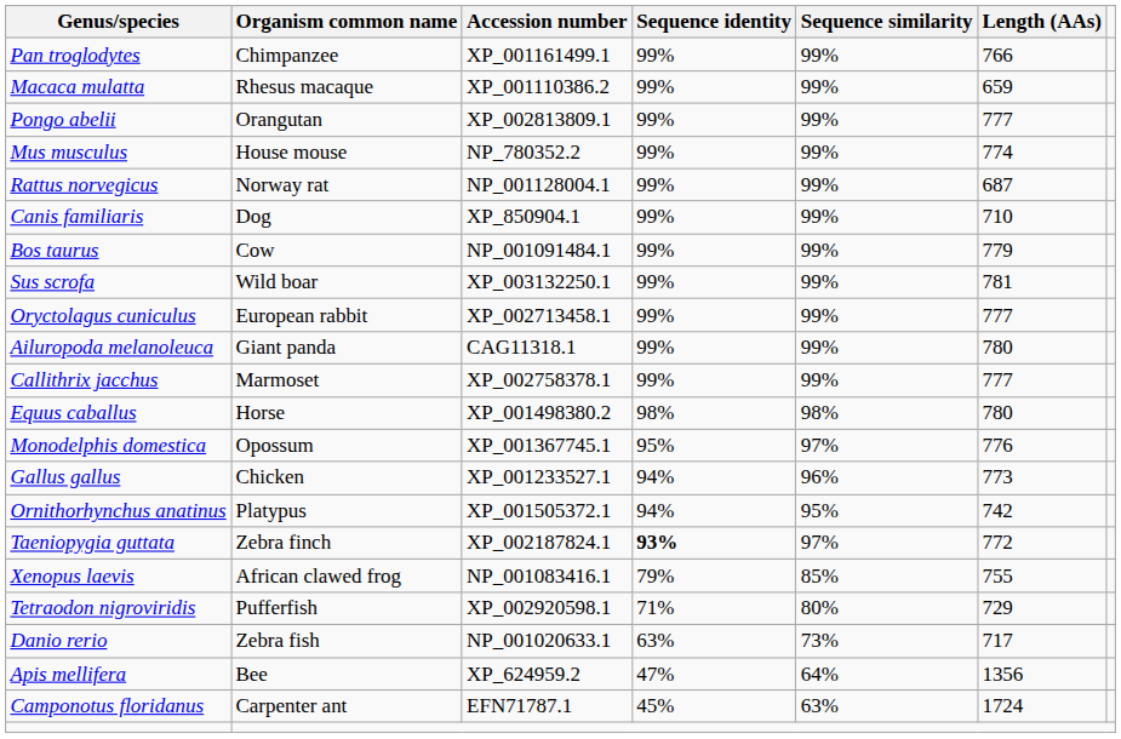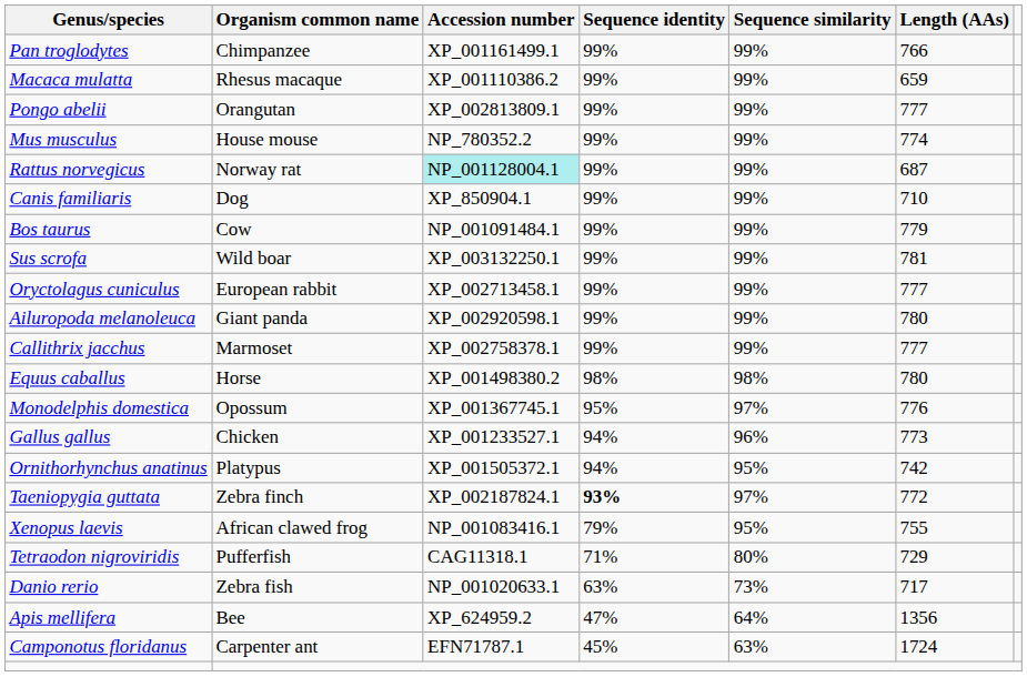 <table class="wikitable">
 <tr>
 <th>Genus/species</th>
 <th>Organism common name</th>
 <th>Accession number</th>
 <th>Sequence identity</th>
 <th>Sequence similarity</th>
 <th>Length (AAs)</th>
 </tr>
 <tr>
 <td><em><a href='#'>Pan troglodytes</a></em></td>
 <td>Chimpanzee</td>
 <td>XP_001161499.1</td>
 <td>99%</td>
 <td>99%</td>
 <td>766</td>
 <td></td>
 </tr>
 <tr>
 <td><em><a href='#'>Macaca mulatta</a></em></td>
 <td>Rhesus macaque</td>
 <td>XP_001110386.2</td>
 <td>99%</td>
 <td>99%</td>
 <td>659</td>
 <td></td>
 </tr>
 <tr>
 <td><em><a href='#'>Pongo abelii</a></em></td>
 <td>Orangutan</td>
 <td>XP_002813809.1</td>
 <td>99%</td>
 <td>99%</td>
 <td>777</td>
 <td></td>
 </tr>
 <tr>
 <td><em><a href='#'>Mus musculus</a></em></td>
 <td>House mouse</td>
 <td>NP_780352.2</td>
 <td>99%</td>
 <td>99%</td>
 <td>774</td>
 <td></td>
 </tr>
 <tr>
 <td><em><a href='#'>Rattus norvegicus</a></em></td>
 <td>Norway rat</td>
-<td>NP_001128004.1</td>
+<td style="background: paleturquoise;">NP_001128004.1</td>
 <td>99%</td>
 <td>99%</td>
 <td>687</td>
 <td></td>
 </tr>
 <tr>
 <td><em><a href='#'>Canis familiaris</a></em></td>
 <td>Dog</td>
 <td>XP_850904.1</td>
 <td>99%</td>
 <td>99%</td>
 <td>710</td>
 <td></td>
 </tr>
 <tr>
 <td><em><a href='#'>Bos taurus</a></em></td>
 <td>Cow</td>
 <td>NP_001091484.1</td>
 <td>99%</td>
 <td>99%</td>
 <td>779</td>
 <td></td>
 </tr>
 <tr>
 <td><em><a href='#'>Sus scrofa</a></em></td>
 <td>Wild boar</td>
 <td>XP_003132250.1</td>
 <td>99%</td>
 <td>99%</td>
 <td>781</td>
 <td></td>
 </tr>
 <tr>
 <td><em><a href='#'>Oryctolagus cuniculus</a></em></td>
 <td>European rabbit</td>
 <td>XP_002713458.1</td>
 <td>99%</td>
 <td>99%</td>
 <td>777</td>
 <td></td>
 </tr>
 <tr>
 <td><em><a href='#'>Ailuropoda melanoleuca</a></em></td>
 <td>Giant panda</td>
-<td>CAG11318.1</td>
+<td>XP_002920598.1</td>
 <td>99%</td>
 <td>99%</td>
 <td>780</td>
 <td></td>
 </tr>
 <tr>
 <td><em><a href='#'>Callithrix jacchus</a></em></td>
 <td>Marmoset</td>
 <td>XP_002758378.1</td>
 <td>99%</td>
 <td>99%</td>
 <td>777</td>
 <td></td>
 </tr>
 <tr>
 <td><em><a href='#'>Equus caballus</a></em></td>
 <td>Horse</td>
 <td>XP_001498380.2</td>
 <td>98%</td>
 <td>98%</td>
 <td>780</td>
 <td></td>
 </tr>
 <tr>
 <td><em><a href='#'>Monodelphis domestica</a></em></td>
 <td>Opossum</td>
 <td>XP_001367745.1</td>
 <td>95%</td>
 <td>97%</td>
 <td>776</td>
 <td></td>
 </tr>
 <tr>
 <td><em><a href='#'>Gallus gallus</a></em></td>
 <td>Chicken</td>
 <td>XP_001233527.1</td>
 <td>94%</td>
 <td>96%</td>
 <td>773</td>
 <td></td>
 </tr>
 <tr>
 <td><em><a href='#'>Ornithorhynchus anatinus</a></em></td>
 <td>Platypus</td>
 <td>XP_001505372.1</td>
 <td>94%</td>
 <td>95%</td>
 <td>742</td>
 <td></td>
 </tr>
 <tr>
 <td><em><a href='#'>Taeniopygia guttata</a></em></td>
 <td>Zebra finch</td>
 <td>XP_002187824.1</td>
 <td><strong>93%</strong></td>
 <td>97%</td>
 <td>772</td>
 <td></td>
 </tr>
 <tr>
 <td><em><a href='#'>Xenopus laevis</a></em></td>
 <td>African clawed frog</td>
 <td>NP_001083416.1</td>
 <td>79%</td>
-<td>85%</td>
+<td>95%</td>
 <td>755</td>
 <td></td>
 </tr>
 <tr>
 <td><em><a href='#'>Tetraodon nigroviridis</a></em></td>
 <td>Pufferfish</td>
-<td>XP_002920598.1</td>
+<td>CAG11318.1</td>
 <td>71%</td>
 <td>80%</td>
 <td>729</td>
 <td></td>
 </tr>
 <tr>
 <td><em><a href='#'>Danio rerio</a></em></td>
 <td>Zebra fish</td>
 <td>NP_001020633.1</td>
 <td>63%</td>
 <td>73%</td>
 <td>717</td>
 <td></td>
 </tr>
 <tr>
 <td><em><a href='#'>Apis mellifera</a></em></td>
 <td>Bee</td>
 <td>XP_624959.2</td>
 <td>47%</td>
 <td>64%</td>
 <td>1356</td>
 <td></td>
 </tr>
 <tr>
 <td><em><a href='#'>Camponotus floridanus</a></em></td>
 <td>Carpenter ant</td>
 <td>EFN71787.1</td>
 <td>45%</td>
 <td>63%</td>
 <td>1724</td>
 <td></td>
 </tr>
 <tr>
 <td></td>
 </tr>
 </table>
